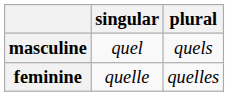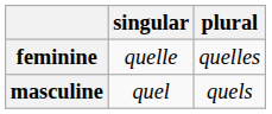 <table border="1" class="wikitable" style="text-align:center" cellpadding="5" cellspacing="0">
 <tr>
 <th> </th>
 <th>singular</th>
 <th>plural</th>
 </tr>
 <tr>
+<th>feminine</th>
+<td><em>quelle</em></td>
+<td><em>quelles</em></td>
+</tr>
+<tr>
 <th>masculine</th>
 <td><em>quel</em></td>
 <td><em>quels</em></td>
 </tr>
-<tr>
-<th>feminine</th>
-<td><em>quelle</em></td>
-<td><em>quelles</em></td>
-</tr>
 </table>
